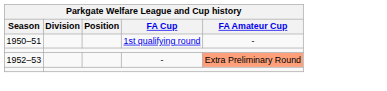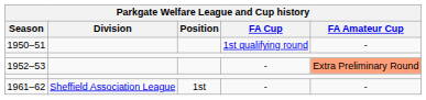 <table class="wikitable collapsible" style="text-align:center;font-size:75%">
 <tr>
 <th colspan="5"><strong>Parkgate Welfare League and Cup history</strong></th>
 </tr>
 <tr>
 <th>Season</th>
 <th>Division</th>
 <th>Position</th>
 <th><a href='#'>FA Cup</a></th>
 <th><a href='#'>FA Amateur Cup</a></th>
 </tr>
 <tr>
 <td>1950–51</td>
 <td></td>
 <td></td>
 <td><a href='#'>1st qualifying round</a></td>
 <td>-</td>
 </tr>
 <tr>
 <td></td>
 </tr>
 <tr>
 <td>1952–53</td>
 <td></td>
 <td></td>
 <td>-</td>
 <td style="background: lightsalmon;">Extra Preliminary Round</td>
 </tr>
 <tr>
 <td></td>
 </tr>
+<tr>
+<td>1961–62</td>
+<td><a href='#'>Sheffield Association League</a></td>
+<td>1st</td>
+<td>-</td>
+<td>-</td>
+</tr>
 </table>
